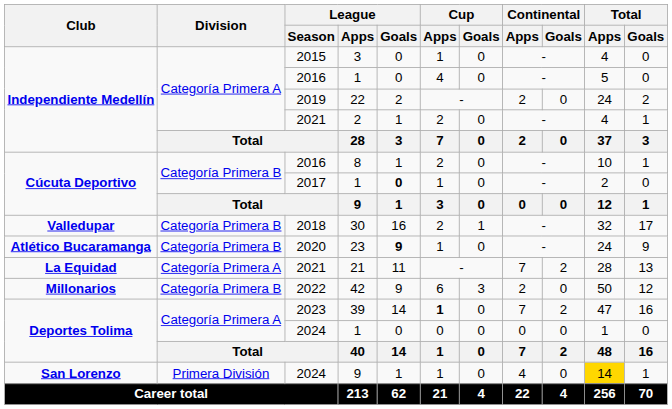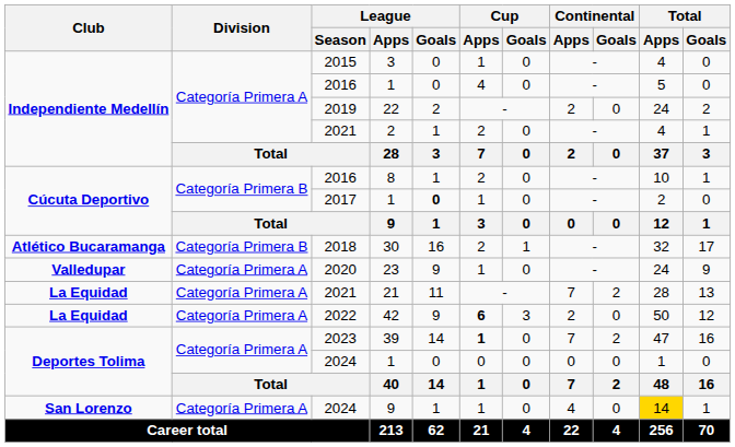 <table class="wikitable" style="text-align:center">
 <tr>
 <th rowspan="2">Club</th>
 <th rowspan="2">Division</th>
 <th colspan="3">League</th>
 <th colspan="2">Cup</th>
 <th colspan="2">Continental</th>
 <th colspan="2">Total</th>
 </tr>
 <tr>
 <th>Season</th>
 <th>Apps</th>
 <th>Goals</th>
 <th>Apps</th>
 <th>Goals</th>
 <th>Apps</th>
 <th>Goals</th>
 <th>Apps</th>
 <th>Goals</th>
 </tr>
 <tr>
 <td rowspan="5" valign="center"><strong><a href='#'>Independiente Medellín</a></strong></td>
 <td rowspan="4" valign="center"><a href='#'>Categoría Primera A</a></td>
 <td>2015</td>
 <td>3</td>
 <td>0</td>
 <td>1</td>
 <td>0</td>
 <td colspan="2">-</td>
 <td>4</td>
 <td>0</td>
 </tr>
 <tr>
 <td>2016</td>
 <td>1</td>
 <td>0</td>
 <td>4</td>
 <td>0</td>
 <td colspan="2">-</td>
 <td>5</td>
 <td>0</td>
 </tr>
 <tr>
 <td>2019</td>
 <td>22</td>
 <td>2</td>
 <td colspan="2">-</td>
 <td>2</td>
 <td>0</td>
 <td>24</td>
 <td>2</td>
 </tr>
 <tr>
 <td>2021</td>
 <td>2</td>
 <td>1</td>
 <td>2</td>
 <td>0</td>
 <td colspan="2">-</td>
 <td>4</td>
 <td>1</td>
 </tr>
 <tr>
 <th colspan="2">Total</th>
 <th>28</th>
 <th>3</th>
 <th>7</th>
 <th>0</th>
 <th>2</th>
 <th>0</th>
 <th>37</th>
 <th>3</th>
 </tr>
 <tr>
 <td rowspan="3" valign="center"><strong><a href='#'>Cúcuta Deportivo</a></strong></td>
 <td rowspan="2" valign="center"><a href='#'>Categoría Primera B</a></td>
 <td>2016</td>
 <td>8</td>
 <td>1</td>
 <td>2</td>
 <td>0</td>
 <td colspan="2">-</td>
 <td>10</td>
 <td>1</td>
 </tr>
 <tr>
 <td>2017</td>
 <td>1</td>
 <td><strong>0</strong></td>
 <td>1</td>
 <td>0</td>
 <td colspan="2">-</td>
 <td>2</td>
 <td>0</td>
 </tr>
 <tr>
 <th colspan="2">Total</th>
 <th>9</th>
 <th>1</th>
 <th>3</th>
 <th>0</th>
 <th>0</th>
 <th>0</th>
 <th>12</th>
 <th>1</th>
 </tr>
 <tr>
-<td><strong><a href='#'>Valledupar</a></strong></td>
+<td><strong><a href='#'>Atlético Bucaramanga</a></strong></td>
 <td><a href='#'>Categoría Primera B</a></td>
 <td>2018</td>
 <td>30</td>
 <td>16</td>
 <td>2</td>
 <td>1</td>
 <td colspan="2">-</td>
 <td>32</td>
 <td>17</td>
 </tr>
 <tr>
-<td><strong><a href='#'>Atlético Bucaramanga</a></strong></td>
-<td><a href='#'>Categoría Primera B</a></td>
+<td><strong><a href='#'>Valledupar</a></strong></td>
+<td><a href='#'>Categoría Primera A</a></td>
 <td>2020</td>
 <td>23</td>
-<td><strong>9</strong></td>
+<td>9</td>
 <td>1</td>
 <td>0</td>
 <td colspan="2">-</td>
 <td>24</td>
 <td>9</td>
 </tr>
 <tr>
 <td><strong><a href='#'>La Equidad</a></strong></td>
 <td><a href='#'>Categoría Primera A</a></td>
 <td>2021</td>
 <td>21</td>
 <td>11</td>
 <td colspan="2">-</td>
 <td>7</td>
 <td>2</td>
 <td>28</td>
 <td>13</td>
 </tr>
 <tr>
-<td><strong><a href='#'>Millonarios</a></strong></td>
-<td><a href='#'>Categoría Primera B</a></td>
+<td><strong><a href='#'>La Equidad</a></strong></td>
+<td><a href='#'>Categoría Primera A</a></td>
 <td>2022</td>
 <td>42</td>
 <td>9</td>
-<td>6</td>
+<td><strong>6</strong></td>
 <td>3</td>
 <td>2</td>
 <td>0</td>
 <td>50</td>
 <td>12</td>
 </tr>
 <tr>
 <td rowspan="3" valign="center"><strong><a href='#'>Deportes Tolima</a></strong></td>
 <td rowspan="2" valign="center"><a href='#'>Categoría Primera A</a></td>
 <td>2023</td>
 <td>39</td>
 <td>14</td>
 <td><strong>1</strong></td>
 <td>0</td>
 <td>7</td>
 <td>2</td>
 <td>47</td>
 <td>16</td>
 </tr>
 <tr>
 <td>2024</td>
 <td>1</td>
 <td>0</td>
 <td>0</td>
 <td>0</td>
 <td>0</td>
 <td>0</td>
 <td>1</td>
 <td>0</td>
 </tr>
 <tr>
 <th colspan="2">Total</th>
 <th>40</th>
 <th>14</th>
 <th>1</th>
 <th>0</th>
 <th>7</th>
 <th>2</th>
 <th>48</th>
 <th>16</th>
 </tr>
 <tr>
 <td><strong><a href='#'>San Lorenzo</a></strong></td>
-<td><a href='#'>Primera División</a></td>
+<td><a href='#'>Categoría Primera A</a></td>
 <td>2024</td>
 <td>9</td>
 <td>1</td>
 <td>1</td>
 <td>0</td>
 <td>4</td>
 <td>0</td>
 <td style="background: gold;">14</td>
 <td>1</td>
 </tr>
 <tr style="color: white; font-weight: bold; background: #000">
 <td colspan="3" valign="center"><strong>Career total</strong></td>
 <td>213</td>
 <td>62</td>
 <td>21</td>
 <td>4</td>
 <td>22</td>
 <td>4</td>
 <td>256</td>
 <td>70</td>
 </tr>
 </table>
